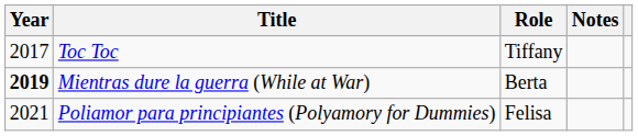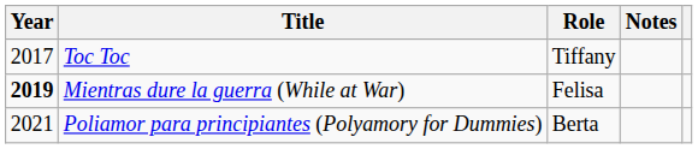 <table class="wikitable sortable">
 <tr>
 <th>Year</th>
 <th>Title</th>
 <th>Role</th>
 <th class="unsortable">Notes</th>
 <th></th>
 </tr>
 <tr>
 <td align = "center">2017</td>
 <td><em><a href='#'>Toc Toc</a></em></td>
 <td>Tiffany</td>
 <td></td>
 <td align = "center"></td>
 </tr>
 <tr>
 <td align = "center"><strong>2019</strong></td>
 <td><em><a href='#'>Mientras dure la guerra</a></em> (<em>While at War</em>)</td>
-<td>Berta</td>
+<td>Felisa</td>
 <td></td>
 <td align = "center"></td>
 </tr>
 <tr>
 <td align = "center">2021</td>
 <td><a href='#'><em>Poliamor para principiantes</em></a> (<em>Polyamory for Dummies</em>)</td>
-<td>Felisa</td>
+<td>Berta</td>
 <td></td>
 <td align = "center"></td>
 </tr>
 </table>
